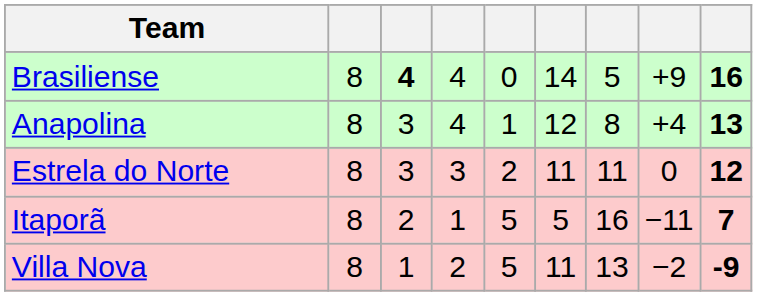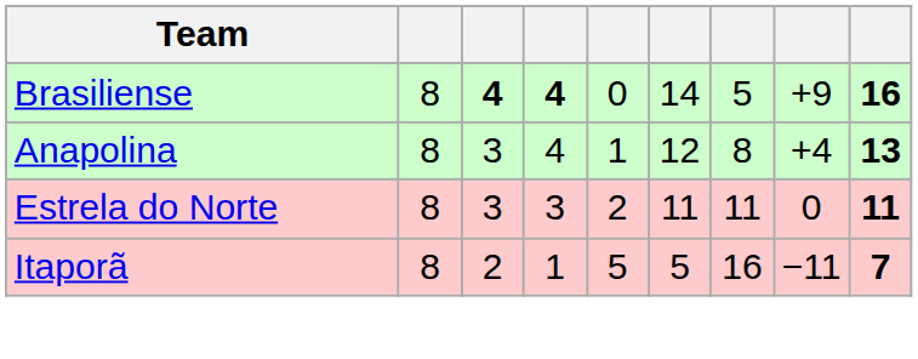 <table class="wikitable" style="text-align: center;">
 <tr>
 <th width=165>Team</th>
 <th width=20></th>
 <th width=20></th>
 <th width=20></th>
 <th width=20></th>
 <th width=20></th>
 <th width=20></th>
 <th width=20></th>
 <th width=20></th>
 </tr>
 <tr bgcolor=#ccffcc>
 <td align=left> <a href='#'>Brasiliense</a></td>
 <td>8</td>
 <td><strong>4</strong></td>
-<td>4</td>
+<td><strong>4</strong></td>
 <td>0</td>
 <td>14</td>
 <td>5</td>
 <td>+9</td>
 <td><strong>16</strong></td>
 </tr>
 <tr bgcolor=#ccffcc>
 <td align=left> <a href='#'>Anapolina</a></td>
 <td>8</td>
 <td>3</td>
 <td>4</td>
 <td>1</td>
 <td>12</td>
 <td>8</td>
 <td>+4</td>
 <td><strong>13</strong></td>
 </tr>
 <tr bgcolor=#FDCBCC>
 <td align=left> <a href='#'>Estrela do Norte</a></td>
 <td>8</td>
 <td>3</td>
 <td>3</td>
 <td>2</td>
 <td>11</td>
 <td>11</td>
 <td>0</td>
-<td><strong>12</strong></td>
+<td><strong>11</strong></td>
 </tr>
 <tr bgcolor=#FDCBCC>
 <td align=left> <a href='#'>Itaporã</a></td>
 <td>8</td>
 <td>2</td>
 <td>1</td>
 <td>5</td>
 <td>5</td>
 <td>16</td>
 <td>−11</td>
 <td><strong>7</strong></td>
 </tr>
-<tr bgcolor=#FDCBCC>
-<td align=left> <a href='#'>Villa Nova</a></td>
-<td>8</td>
-<td>1</td>
-<td>2</td>
-<td>5</td>
-<td>11</td>
-<td>13</td>
-<td>−2</td>
-<td><strong>-9</strong></td>
-</tr>
 </table>
